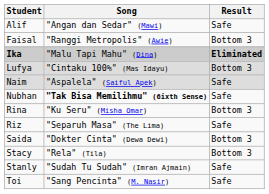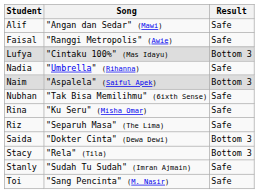 <table class="wikitable" style="font-size:90%;">
 <tr>
 <th>Student</th>
 <th>Song</th>
 <th>Result</th>
 </tr>
 <tr>
 <td>Alif</td>
 <td>"Angan dan Sedar" <small>(<a href='#'>Mawi</a>)</small></td>
 <td>Safe</td>
 </tr>
 <tr>
 <td>Faisal</td>
 <td>"Ranggi Metropolis" <small>(<a href='#'>Awie</a>)</small></td>
-<td>Bottom 3</td>
-</tr>
-<tr bgcolor="#CCCCCC">
-<td><strong>Ika</strong></td>
-<td>"Malu Tapi Mahu" <small>(<a href='#'>Dina</a>)</small></td>
-<td><strong>Eliminated</strong></td>
+<td>Safe</td>
 </tr>
 <tr bgcolor="#DDDDDD">
 <td>Lufya</td>
 <td>"Cintaku 100%" <small>(Mas Idayu)</small></td>
 <td>Bottom 3</td>
 </tr>
+<tr>
+<td>Nadia</td>
+<td>"<a href='#'>Umbrella</a>" <small>(<a href='#'>Rihanna</a>)</small></td>
+<td>Safe</td>
+</tr>
 <tr bgcolor="#DDDDDD">
 <td>Naim</td>
 <td>"Aspalela" <small>(<a href='#'>Saiful Apek</a>)</small></td>
-<td>Safe</td>
+<td>Bottom 3</td>
 </tr>
 <tr>
 <td>Nubhan</td>
-<td><strong>"Tak Bisa Memilihmu" <small>(6ixth Sense)</small></strong></td>
+<td>"Tak Bisa Memilihmu" <small>(6ixth Sense)</small></td>
 <td>Safe</td>
 </tr>
 <tr>
 <td>Rina</td>
 <td>"Ku Seru" <small>(<a href='#'>Misha Omar</a>)</small></td>
-<td>Bottom 3</td>
+<td>Safe</td>
 </tr>
 <tr>
 <td>Riz</td>
 <td>"Separuh Masa" <small>(The Lima)</small></td>
 <td>Safe</td>
 </tr>
 <tr>
 <td>Saida</td>
 <td>"Dokter Cinta" <small>(Dewa Dewi)</small></td>
 <td>Bottom 3</td>
 </tr>
 <tr>
 <td>Stacy</td>
 <td>"Rela" <small>(Tila)</small></td>
 <td>Bottom 3</td>
 </tr>
 <tr>
 <td>Stanly</td>
 <td>"Sudah Tu Sudah" <small>(Imran Ajmain)</small></td>
 <td>Safe</td>
 </tr>
 <tr>
 <td>Toi</td>
 <td>"Sang Pencinta" <small>(<a href='#'>M. Nasir</a>)</small></td>
 <td>Safe</td>
 </tr>
 </table>
